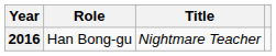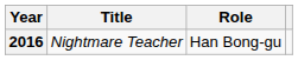 <table class="wikitable plainrowheaders sortable">
 <tr>
 <th scope="col">Year</th>
+<th scope="col">Title</th>
 <th scope="col">Role</th>
-<th scope="col">Title</th>
 <th scope="col" class="unsortable"></th>
 </tr>
 <tr>
 <th scope="row">2016</th>
+<td><em>Nightmare Teacher</em></td>
 <td>Han Bong-gu</td>
-<td><em>Nightmare Teacher</em></td>
 <td style="text-align:center"></td>
 </tr>
 </table>
